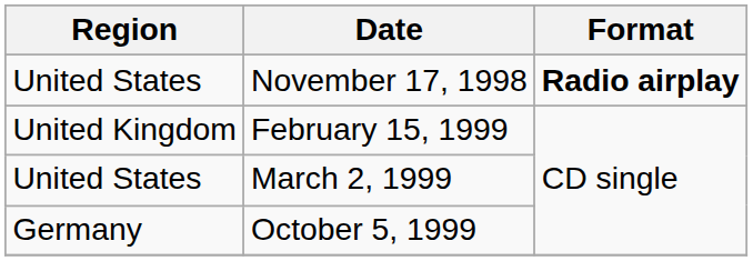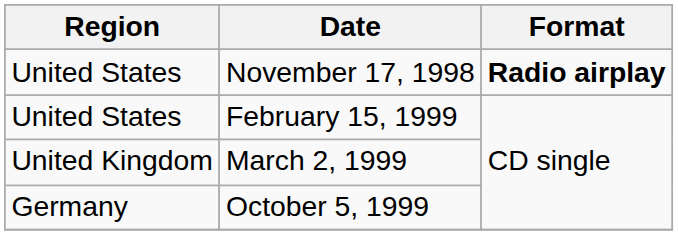 <table class="wikitable">
 <tr>
 <th>Region</th>
 <th>Date</th>
 <th>Format</th>
 </tr>
 <tr>
 <td rowspan="1">United States</td>
 <td rowspan="1">November 17, 1998</td>
 <td><strong>Radio airplay</strong></td>
 </tr>
 <tr>
-<td>United Kingdom</td>
+<td rowspan="1">United States</td>
 <td rowspan="1">February 15, 1999</td>
 <td rowspan="3">CD single</td>
 </tr>
 <tr>
-<td rowspan="1">United States</td>
+<td>United Kingdom</td>
 <td rowspan="1">March 2, 1999</td>
 </tr>
 <tr>
 <td>Germany</td>
 <td rowspan="1">October 5, 1999</td>
 </tr>
 <tr>
 </tr>
 </table>
